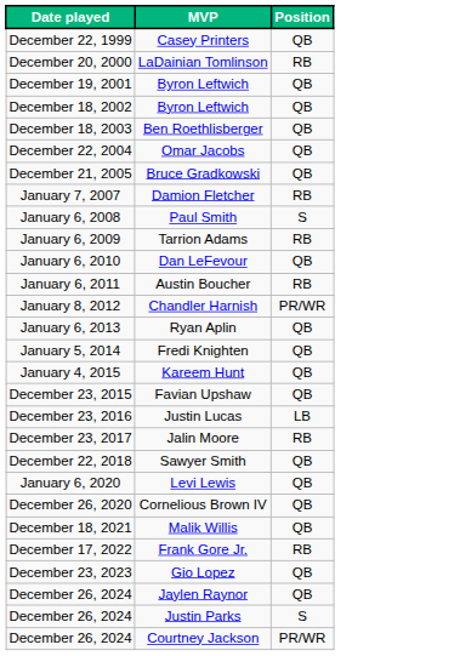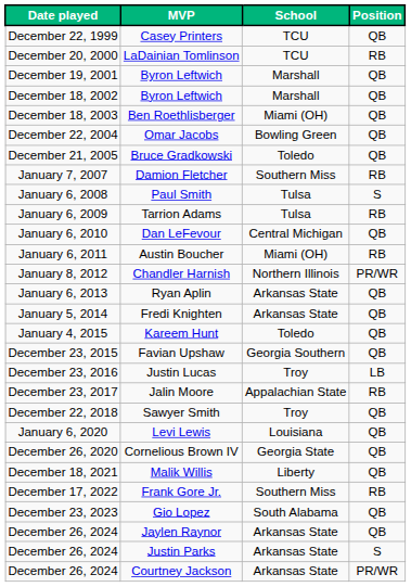 <table class = "wikitable" style="text-align:center">
 <tr>
 <th style="background:#00B67C; color:#ffffff; border: 2px solid #000000;">Date played</th>
 <th style="background:#00B67C; color:#ffffff; border: 2px solid #000000;">MVP</th>
+<th style="background:#00B67C; color:#ffffff; border: 2px solid #000000;">School</th>
 <th style="background:#00B67C; color:#ffffff; border: 2px solid #000000;">Position</th>
 </tr>
 <tr>
 <td>December 22, 1999</td>
 <td><a href='#'>Casey Printers</a></td>
+<td>TCU</td>
 <td>QB</td>
 </tr>
 <tr>
 <td>December 20, 2000</td>
 <td><a href='#'>LaDainian Tomlinson</a></td>
+<td>TCU</td>
 <td>RB</td>
 </tr>
 <tr>
 <td>December 19, 2001</td>
 <td><a href='#'>Byron Leftwich</a></td>
+<td>Marshall</td>
 <td>QB</td>
 </tr>
 <tr>
 <td>December 18, 2002</td>
 <td><a href='#'>Byron Leftwich</a></td>
+<td>Marshall</td>
 <td>QB</td>
 </tr>
 <tr>
 <td>December 18, 2003</td>
 <td><a href='#'>Ben Roethlisberger</a></td>
+<td>Miami (OH)</td>
 <td>QB</td>
 </tr>
 <tr>
 <td>December 22, 2004</td>
 <td><a href='#'>Omar Jacobs</a></td>
+<td>Bowling Green</td>
 <td>QB</td>
 </tr>
 <tr>
 <td>December 21, 2005</td>
 <td><a href='#'>Bruce Gradkowski</a></td>
+<td>Toledo</td>
 <td>QB</td>
 </tr>
 <tr>
 <td>January 7, 2007</td>
 <td><a href='#'>Damion Fletcher</a></td>
+<td>Southern Miss</td>
 <td>RB</td>
 </tr>
 <tr>
 <td>January 6, 2008</td>
 <td><a href='#'>Paul Smith</a></td>
+<td>Tulsa</td>
 <td>S</td>
 </tr>
 <tr>
 <td>January 6, 2009</td>
 <td>Tarrion Adams</td>
+<td>Tulsa</td>
 <td>RB</td>
 </tr>
 <tr>
 <td>January 6, 2010</td>
 <td><a href='#'>Dan LeFevour</a></td>
+<td>Central Michigan</td>
 <td>QB</td>
 </tr>
 <tr>
 <td>January 6, 2011</td>
 <td>Austin Boucher</td>
+<td>Miami (OH)</td>
 <td>RB</td>
 </tr>
 <tr>
 <td>January 8, 2012</td>
 <td><a href='#'>Chandler Harnish</a></td>
+<td>Northern Illinois</td>
 <td>PR/WR</td>
 </tr>
 <tr>
 <td>January 6, 2013</td>
 <td>Ryan Aplin</td>
+<td>Arkansas State</td>
 <td>QB</td>
 </tr>
 <tr>
 <td>January 5, 2014</td>
 <td>Fredi Knighten</td>
+<td>Arkansas State</td>
 <td>QB</td>
 </tr>
 <tr>
 <td>January 4, 2015</td>
 <td><a href='#'>Kareem Hunt</a></td>
+<td>Toledo</td>
 <td>QB</td>
 </tr>
 <tr>
 <td>December 23, 2015</td>
 <td>Favian Upshaw</td>
+<td>Georgia Southern</td>
 <td>QB</td>
 </tr>
 <tr>
 <td>December 23, 2016</td>
 <td>Justin Lucas</td>
+<td>Troy</td>
 <td>LB</td>
 </tr>
 <tr>
 <td>December 23, 2017</td>
 <td>Jalin Moore</td>
+<td>Appalachian State</td>
 <td>RB</td>
 </tr>
 <tr>
 <td>December 22, 2018</td>
 <td>Sawyer Smith</td>
+<td>Troy</td>
 <td>QB</td>
 </tr>
 <tr>
 <td>January 6, 2020</td>
 <td><a href='#'>Levi Lewis</a></td>
+<td>Louisiana</td>
 <td>QB</td>
 </tr>
 <tr>
 <td>December 26, 2020</td>
 <td>Cornelious Brown IV</td>
+<td>Georgia State</td>
 <td>QB</td>
 </tr>
 <tr>
 <td>December 18, 2021</td>
 <td><a href='#'>Malik Willis</a></td>
+<td>Liberty</td>
 <td>QB</td>
 </tr>
 <tr>
 <td>December 17, 2022</td>
 <td><a href='#'>Frank Gore Jr.</a></td>
+<td>Southern Miss</td>
 <td>RB</td>
 </tr>
 <tr>
 <td>December 23, 2023</td>
 <td><a href='#'>Gio Lopez</a></td>
+<td>South Alabama</td>
 <td>QB</td>
 </tr>
 <tr>
 <td>December 26, 2024</td>
 <td><a href='#'>Jaylen Raynor</a></td>
+<td>Arkansas State</td>
 <td>QB</td>
 </tr>
 <tr>
 <td>December 26, 2024</td>
 <td><a href='#'>Justin Parks</a></td>
+<td>Arkansas State</td>
 <td>S</td>
 </tr>
 <tr>
 <td>December 26, 2024</td>
 <td><a href='#'>Courtney Jackson</a></td>
+<td>Arkansas State</td>
 <td>PR/WR</td>
 </tr>
 </table>
